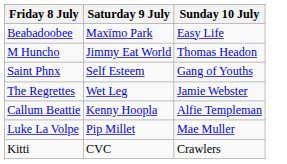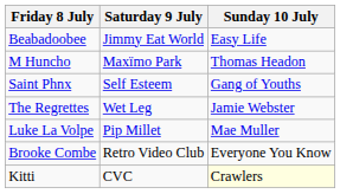 <table class="wikitable">
 <tr>
 <th>Friday 8 July</th>
 <th>Saturday 9 July</th>
 <th>Sunday 10 July</th>
 </tr>
 <tr>
 <td><a href='#'>Beabadoobee</a></td>
-<td><a href='#'>Maxïmo Park</a></td>
+<td><a href='#'>Jimmy Eat World</a></td>
 <td><a href='#'>Easy Life</a></td>
 </tr>
 <tr>
 <td><a href='#'>M Huncho</a></td>
-<td><a href='#'>Jimmy Eat World</a></td>
+<td><a href='#'>Maxïmo Park</a></td>
 <td><a href='#'>Thomas Headon</a></td>
 </tr>
 <tr>
 <td><a href='#'>Saint Phnx</a></td>
 <td><a href='#'>Self Esteem</a></td>
 <td><a href='#'>Gang of Youths</a></td>
 </tr>
 <tr>
 <td><a href='#'>The Regrettes</a></td>
 <td><a href='#'>Wet Leg</a></td>
 <td><a href='#'>Jamie Webster</a></td>
 </tr>
 <tr>
-<td><a href='#'>Callum Beattie</a></td>
-<td><a href='#'>Kenny Hoopla</a></td>
-<td><a href='#'>Alfie Templeman</a></td>
-</tr>
-<tr>
 <td><a href='#'>Luke La Volpe</a></td>
 <td><a href='#'>Pip Millet</a></td>
 <td><a href='#'>Mae Muller</a></td>
 </tr>
 <tr>
+<td><a href='#'>Brooke Combe</a></td>
+<td>Retro Video Club</td>
+<td>Everyone You Know</td>
+</tr>
+<tr>
 <td>Kitti</td>
 <td>CVC</td>
-<td>Crawlers</td>
+<td style="background: lightyellow;">Crawlers</td>
 </tr>
 </table>
